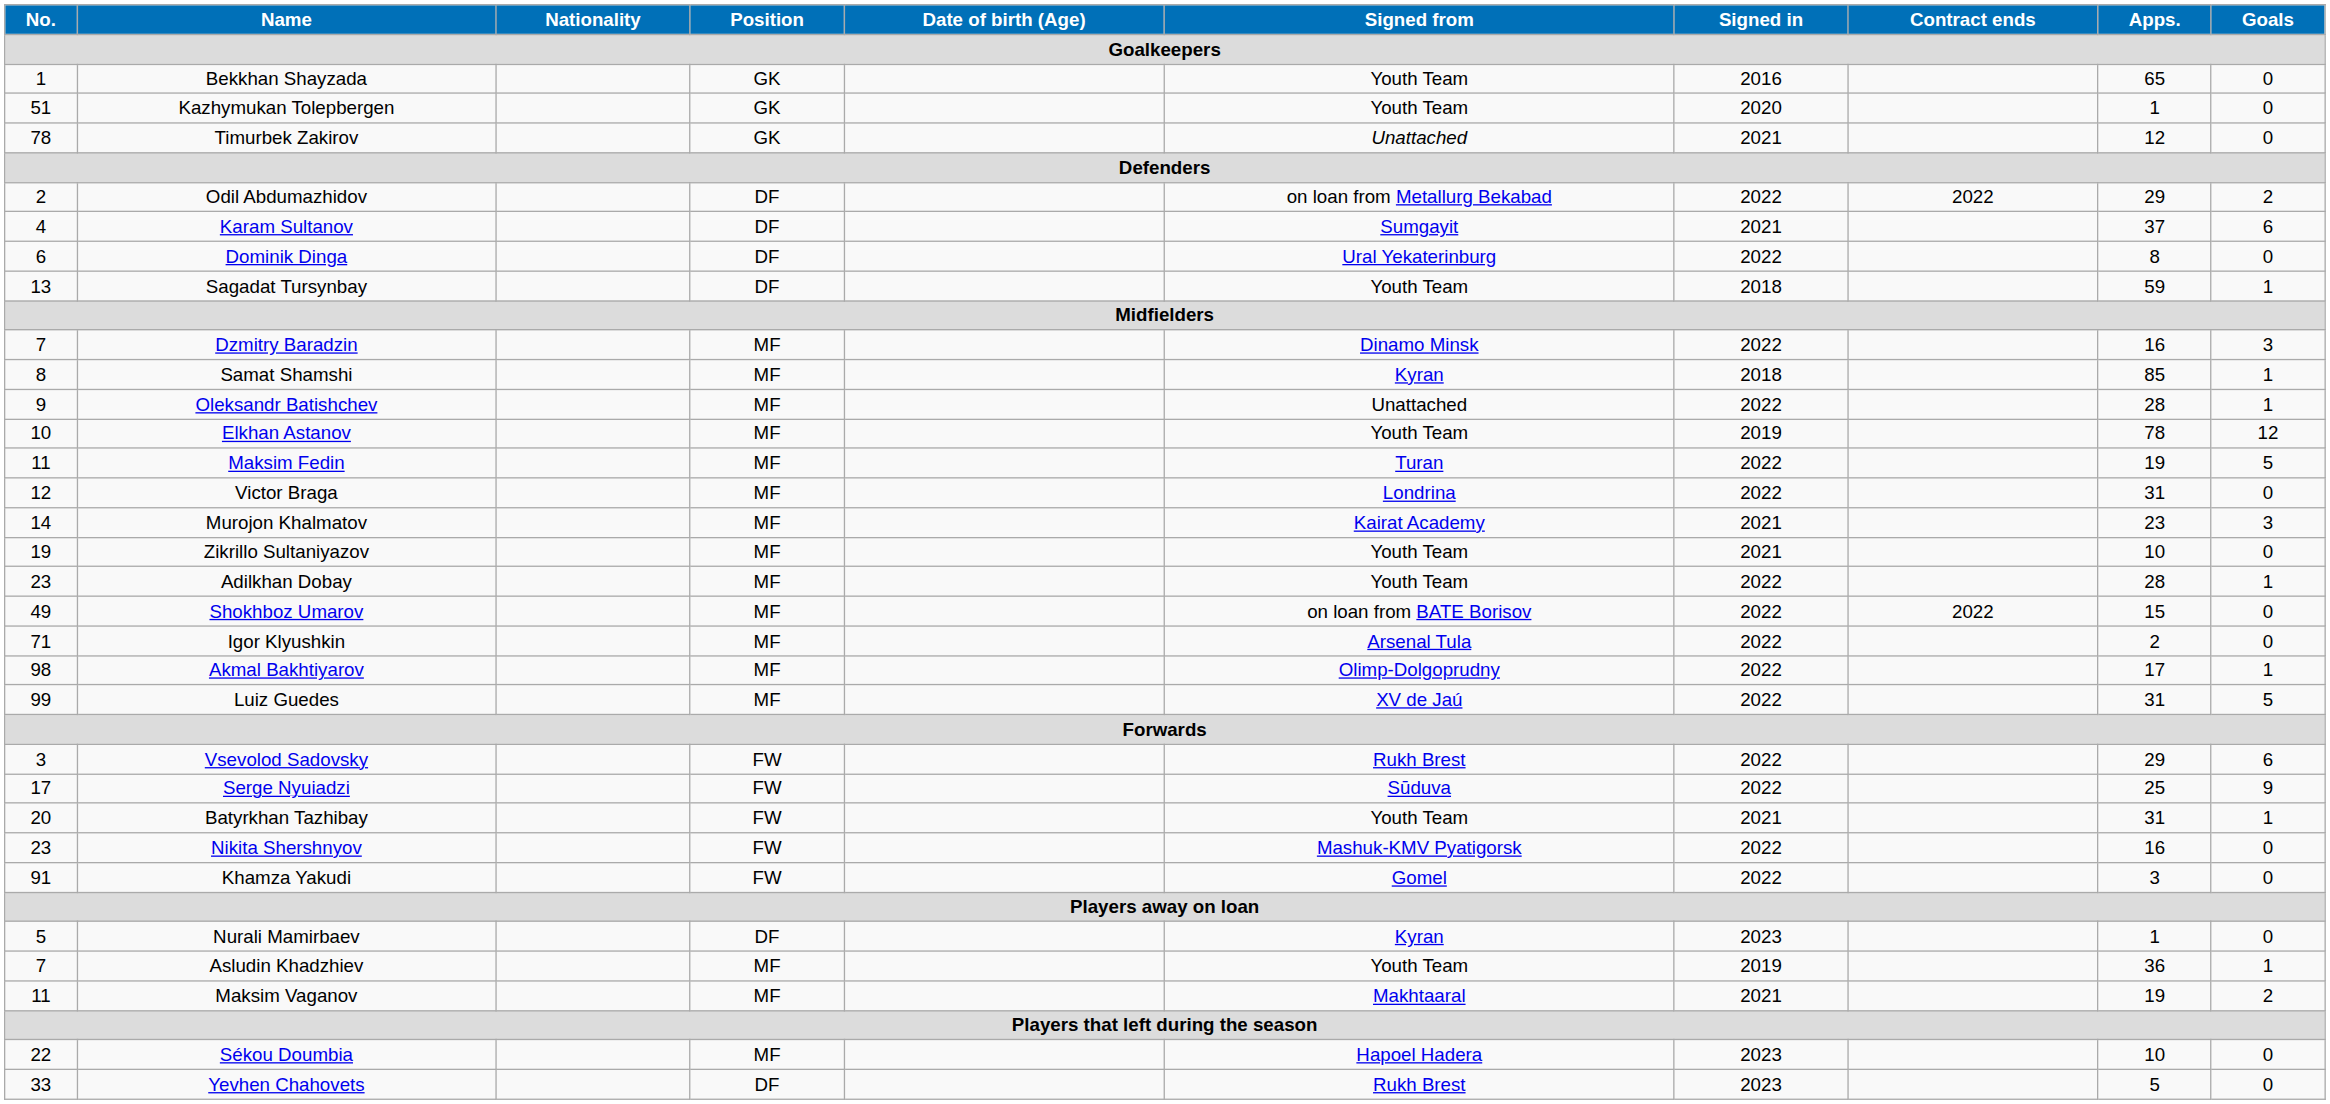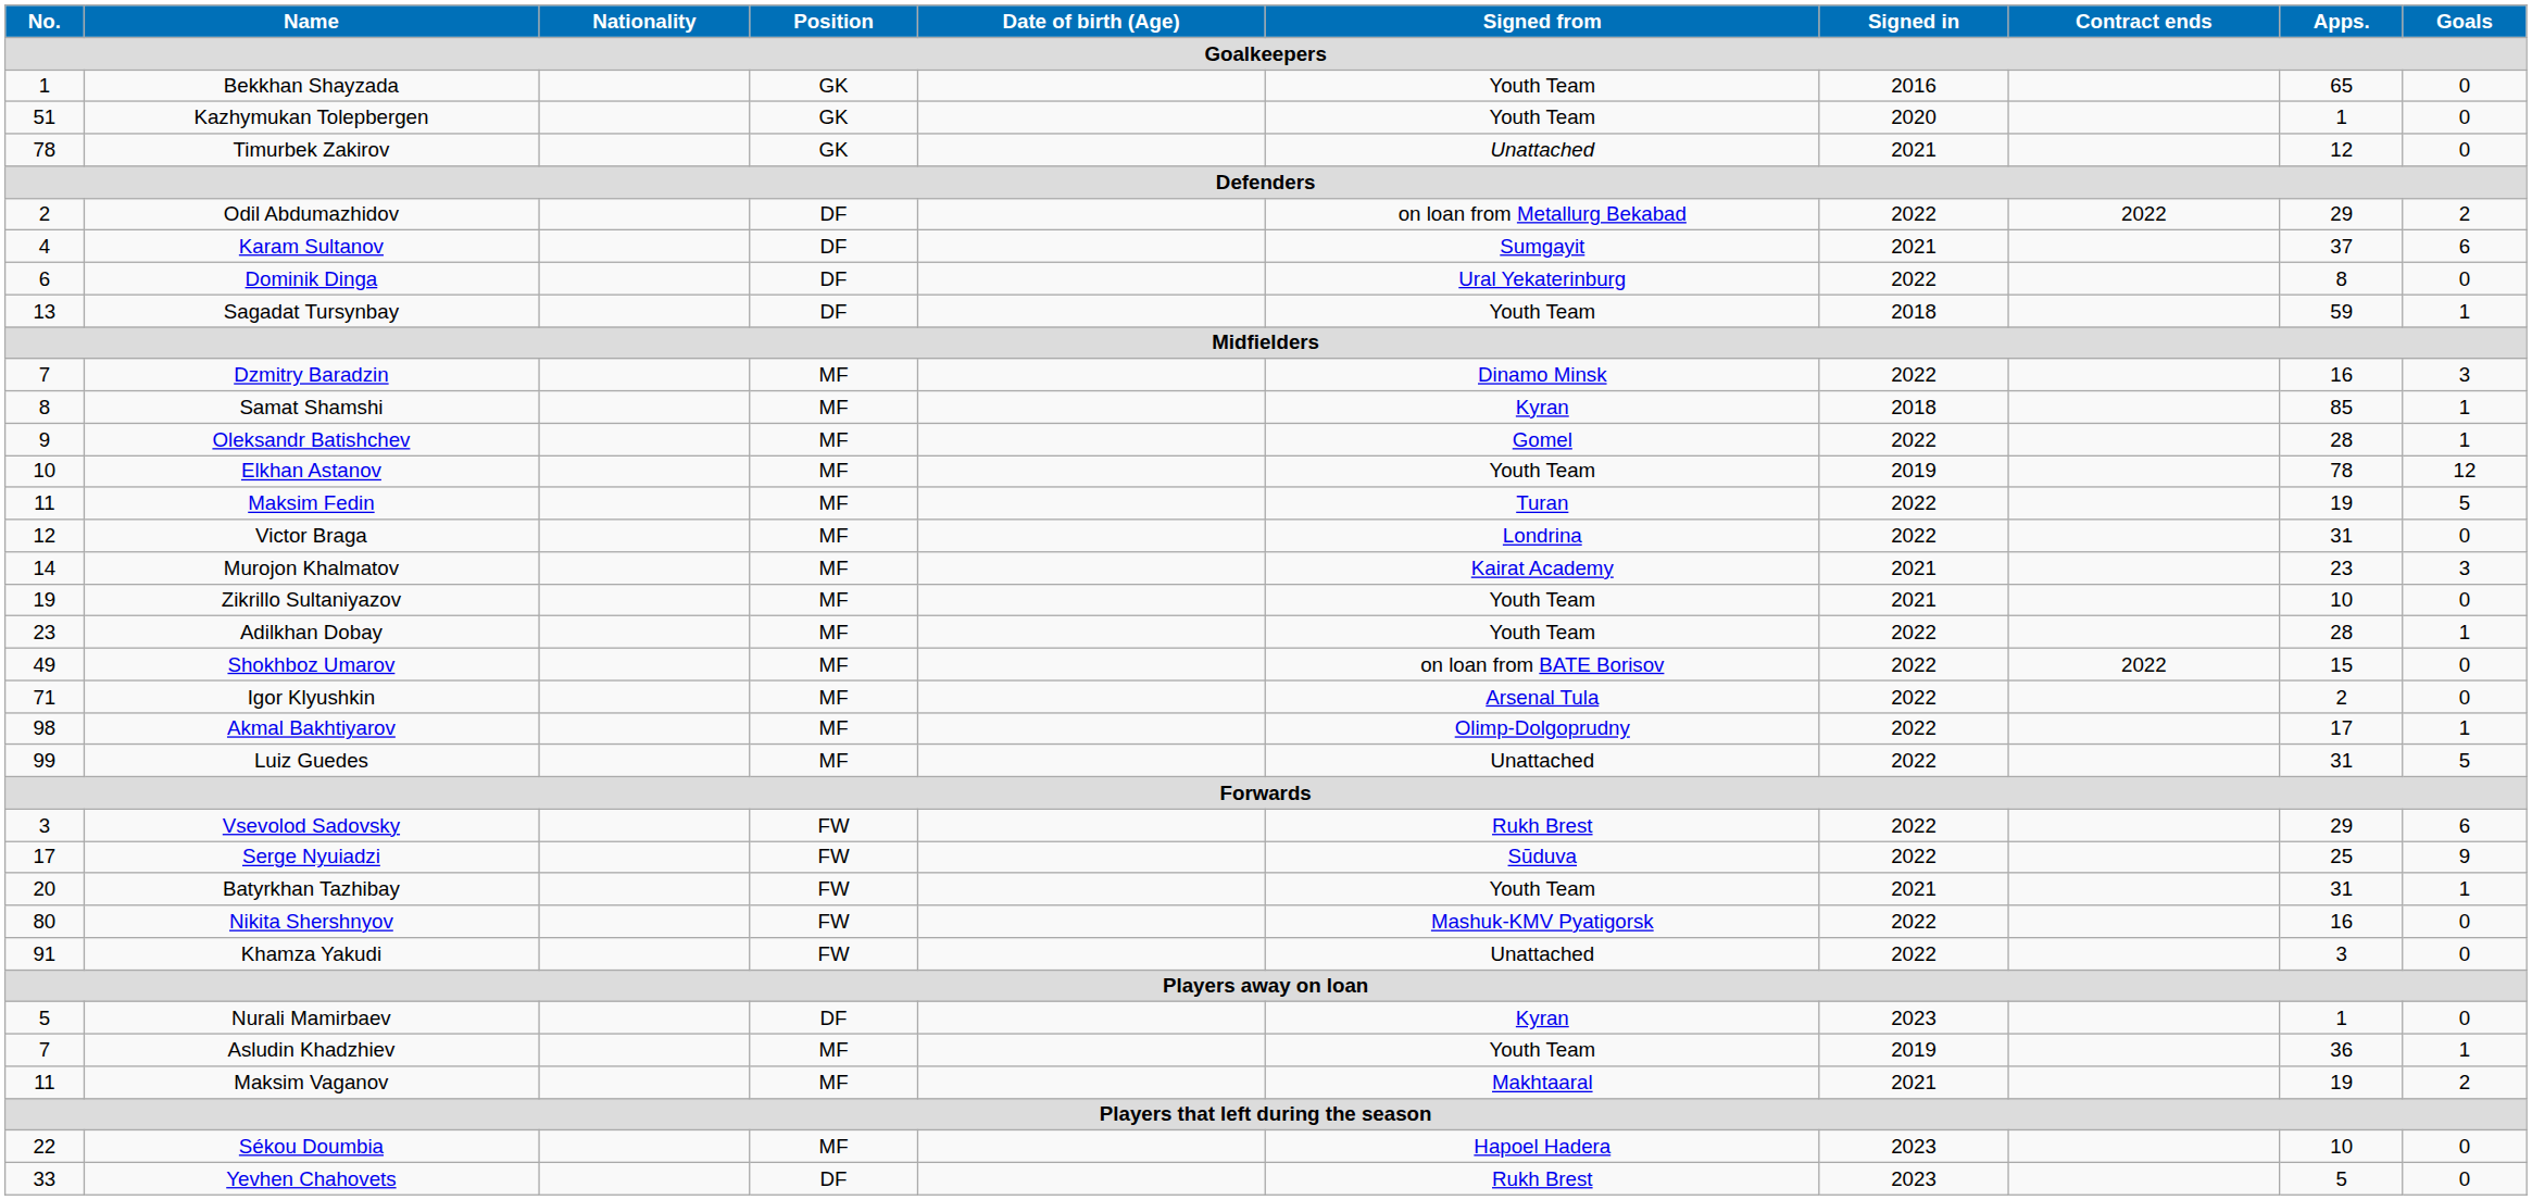 <table class="wikitable"  style="text-align:center; font-size:90%; width:90%;">
 <tr>
 <th style="background:#0070B8; color:#FFFFFF; text-align:center;">No.</th>
 <th style="background:#0070B8; color:#FFFFFF; text-align:center;">Name</th>
 <th style="background:#0070B8; color:#FFFFFF; text-align:center;">Nationality</th>
 <th style="background:#0070B8; color:#FFFFFF; text-align:center;">Position</th>
 <th style="background:#0070B8; color:#FFFFFF; text-align:center;">Date of birth (Age)</th>
 <th style="background:#0070B8; color:#FFFFFF; text-align:center;">Signed from</th>
 <th style="background:#0070B8; color:#FFFFFF; text-align:center;">Signed in</th>
 <th style="background:#0070B8; color:#FFFFFF; text-align:center;">Contract ends</th>
 <th style="background:#0070B8; color:#FFFFFF; text-align:center;">Apps.</th>
 <th style="background:#0070B8; color:#FFFFFF; text-align:center;">Goals</th>
 </tr>
 <tr>
 <th colspan="11"  style="background:#dcdcdc; text-align:center;">Goalkeepers</th>
 </tr>
 <tr>
 <td>1</td>
 <td>Bekkhan Shayzada</td>
 <td></td>
 <td>GK</td>
 <td></td>
 <td>Youth Team</td>
 <td>2016</td>
 <td></td>
 <td>65</td>
 <td>0</td>
 </tr>
 <tr>
 <td>51</td>
 <td>Kazhymukan Tolepbergen</td>
 <td></td>
 <td>GK</td>
 <td></td>
 <td>Youth Team</td>
 <td>2020</td>
 <td></td>
 <td>1</td>
 <td>0</td>
 </tr>
 <tr>
 <td>78</td>
 <td>Timurbek Zakirov</td>
 <td></td>
 <td>GK</td>
 <td></td>
 <td><em>Unattached</em></td>
 <td>2021</td>
 <td></td>
 <td>12</td>
 <td>0</td>
 </tr>
 <tr>
 <th colspan="11"  style="background:#dcdcdc; text-align:center;">Defenders</th>
 </tr>
 <tr>
 <td>2</td>
 <td>Odil Abdumazhidov</td>
 <td></td>
 <td>DF</td>
 <td></td>
 <td>on loan from <a href='#'>Metallurg Bekabad</a></td>
 <td>2022</td>
 <td>2022</td>
 <td>29</td>
 <td>2</td>
 </tr>
 <tr>
 <td>4</td>
 <td><a href='#'>Karam Sultanov</a></td>
 <td></td>
 <td>DF</td>
 <td></td>
 <td><a href='#'>Sumgayit</a></td>
 <td>2021</td>
 <td></td>
 <td>37</td>
 <td>6</td>
 </tr>
 <tr>
 <td>6</td>
 <td><a href='#'>Dominik Dinga</a></td>
 <td></td>
 <td>DF</td>
 <td></td>
 <td><a href='#'>Ural Yekaterinburg</a></td>
 <td>2022</td>
 <td></td>
 <td>8</td>
 <td>0</td>
 </tr>
 <tr>
 <td>13</td>
 <td>Sagadat Tursynbay</td>
 <td></td>
 <td>DF</td>
 <td></td>
 <td>Youth Team</td>
 <td>2018</td>
 <td></td>
 <td>59</td>
 <td>1</td>
 </tr>
 <tr>
 <th colspan="11"  style="background:#dcdcdc; text-align:center;">Midfielders</th>
 </tr>
 <tr>
 <td>7</td>
 <td><a href='#'>Dzmitry Baradzin</a></td>
 <td></td>
 <td>MF</td>
 <td></td>
 <td><a href='#'>Dinamo Minsk</a></td>
 <td>2022</td>
 <td></td>
 <td>16</td>
 <td>3</td>
 </tr>
 <tr>
 <td>8</td>
 <td>Samat Shamshi</td>
 <td></td>
 <td>MF</td>
 <td></td>
 <td><a href='#'>Kyran</a></td>
 <td>2018</td>
 <td></td>
 <td>85</td>
 <td>1</td>
 </tr>
 <tr>
 <td>9</td>
 <td><a href='#'>Oleksandr Batishchev</a></td>
 <td></td>
 <td>MF</td>
 <td></td>
-<td>Unattached</td>
+<td><a href='#'>Gomel</a></td>
 <td>2022</td>
 <td></td>
 <td>28</td>
 <td>1</td>
 </tr>
 <tr>
 <td>10</td>
 <td><a href='#'>Elkhan Astanov</a></td>
 <td></td>
 <td>MF</td>
 <td></td>
 <td>Youth Team</td>
 <td>2019</td>
 <td></td>
 <td>78</td>
 <td>12</td>
 </tr>
 <tr>
 <td>11</td>
 <td><a href='#'>Maksim Fedin</a></td>
 <td></td>
 <td>MF</td>
 <td></td>
 <td><a href='#'>Turan</a></td>
 <td>2022</td>
 <td></td>
 <td>19</td>
 <td>5</td>
 </tr>
 <tr>
 <td>12</td>
 <td>Victor Braga</td>
 <td></td>
 <td>MF</td>
 <td></td>
 <td><a href='#'>Londrina</a></td>
 <td>2022</td>
 <td></td>
 <td>31</td>
 <td>0</td>
 </tr>
 <tr>
 <td>14</td>
 <td>Murojon Khalmatov</td>
 <td></td>
 <td>MF</td>
 <td></td>
 <td><a href='#'>Kairat Academy</a></td>
 <td>2021</td>
 <td></td>
 <td>23</td>
 <td>3</td>
 </tr>
 <tr>
 <td>19</td>
 <td>Zikrillo Sultaniyazov</td>
 <td></td>
 <td>MF</td>
 <td></td>
 <td>Youth Team</td>
 <td>2021</td>
 <td></td>
 <td>10</td>
 <td>0</td>
 </tr>
 <tr>
 <td>23</td>
 <td>Adilkhan Dobay</td>
 <td></td>
 <td>MF</td>
 <td></td>
 <td>Youth Team</td>
 <td>2022</td>
 <td></td>
 <td>28</td>
 <td>1</td>
 </tr>
 <tr>
 <td>49</td>
 <td><a href='#'>Shokhboz Umarov</a></td>
 <td></td>
 <td>MF</td>
 <td></td>
 <td>on loan from <a href='#'>BATE Borisov</a></td>
 <td>2022</td>
 <td>2022</td>
 <td>15</td>
 <td>0</td>
 </tr>
 <tr>
 <td>71</td>
 <td>Igor Klyushkin</td>
 <td></td>
 <td>MF</td>
 <td></td>
 <td><a href='#'>Arsenal Tula</a></td>
 <td>2022</td>
 <td></td>
 <td>2</td>
 <td>0</td>
 </tr>
 <tr>
 <td>98</td>
 <td><a href='#'>Akmal Bakhtiyarov</a></td>
 <td></td>
 <td>MF</td>
 <td></td>
 <td><a href='#'>Olimp-Dolgoprudny</a></td>
 <td>2022</td>
 <td></td>
 <td>17</td>
 <td>1</td>
 </tr>
 <tr>
 <td>99</td>
 <td>Luiz Guedes</td>
 <td></td>
 <td>MF</td>
 <td></td>
-<td><a href='#'>XV de Jaú</a></td>
+<td>Unattached</td>
 <td>2022</td>
 <td></td>
 <td>31</td>
 <td>5</td>
 </tr>
 <tr>
 <th colspan="11"  style="background:#dcdcdc; text-align:center;">Forwards</th>
 </tr>
 <tr>
 <td>3</td>
 <td><a href='#'>Vsevolod Sadovsky</a></td>
 <td></td>
 <td>FW</td>
 <td></td>
 <td><a href='#'>Rukh Brest</a></td>
 <td>2022</td>
 <td></td>
 <td>29</td>
 <td>6</td>
 </tr>
 <tr>
 <td>17</td>
 <td><a href='#'>Serge Nyuiadzi</a></td>
 <td></td>
 <td>FW</td>
 <td></td>
 <td><a href='#'>Sūduva</a></td>
 <td>2022</td>
 <td></td>
 <td>25</td>
 <td>9</td>
 </tr>
 <tr>
 <td>20</td>
 <td>Batyrkhan Tazhibay</td>
 <td></td>
 <td>FW</td>
 <td></td>
 <td>Youth Team</td>
 <td>2021</td>
 <td></td>
 <td>31</td>
 <td>1</td>
 </tr>
 <tr>
-<td>23</td>
+<td>80</td>
 <td><a href='#'>Nikita Shershnyov</a></td>
 <td></td>
 <td>FW</td>
 <td></td>
 <td><a href='#'>Mashuk-KMV Pyatigorsk</a></td>
 <td>2022</td>
 <td></td>
 <td>16</td>
 <td>0</td>
 </tr>
 <tr>
 <td>91</td>
 <td>Khamza Yakudi</td>
 <td></td>
 <td>FW</td>
 <td></td>
-<td><a href='#'>Gomel</a></td>
+<td>Unattached</td>
 <td>2022</td>
 <td></td>
 <td>3</td>
 <td>0</td>
 </tr>
 <tr>
 <th colspan="11"  style="background:#dcdcdc; text-align:center;">Players away on loan</th>
 </tr>
 <tr>
 <td>5</td>
 <td>Nurali Mamirbaev</td>
 <td></td>
 <td>DF</td>
 <td></td>
 <td><a href='#'>Kyran</a></td>
 <td>2023</td>
 <td></td>
 <td>1</td>
 <td>0</td>
 </tr>
 <tr>
 <td>7</td>
 <td>Asludin Khadzhiev</td>
 <td></td>
 <td>MF</td>
 <td></td>
 <td>Youth Team</td>
 <td>2019</td>
 <td></td>
 <td>36</td>
 <td>1</td>
 </tr>
 <tr>
 <td>11</td>
 <td>Maksim Vaganov</td>
 <td></td>
 <td>MF</td>
 <td></td>
 <td><a href='#'>Makhtaaral</a></td>
 <td>2021</td>
 <td></td>
 <td>19</td>
 <td>2</td>
 </tr>
 <tr>
 <th colspan="11"  style="background:#dcdcdc; text-align:center;">Players that left during the season</th>
 </tr>
 <tr>
 <td>22</td>
 <td><a href='#'>Sékou Doumbia</a></td>
 <td></td>
 <td>MF</td>
 <td></td>
 <td><a href='#'>Hapoel Hadera</a></td>
 <td>2023</td>
 <td></td>
 <td>10</td>
 <td>0</td>
 </tr>
 <tr>
 <td>33</td>
 <td><a href='#'>Yevhen Chahovets</a></td>
 <td></td>
 <td>DF</td>
 <td></td>
 <td><a href='#'>Rukh Brest</a></td>
 <td>2023</td>
 <td></td>
 <td>5</td>
 <td>0</td>
 </tr>
 </table>
